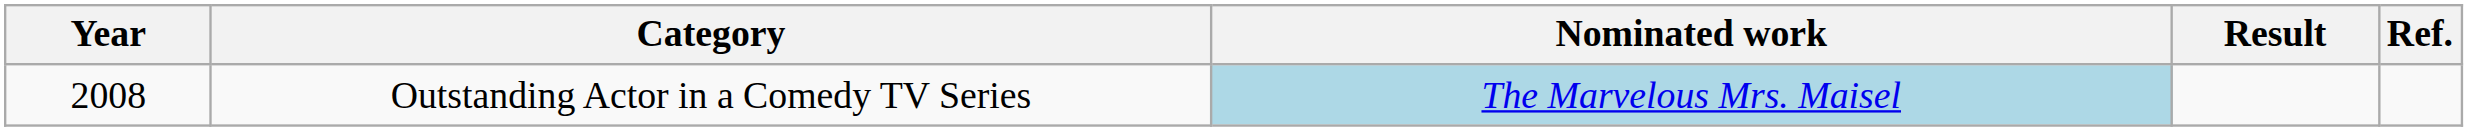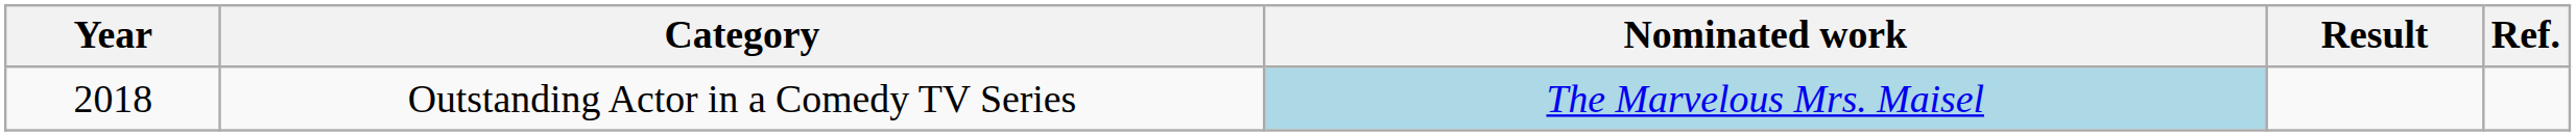 <table class="wikitable plainrowheaders" style="text-align:center;">
 <tr>
 <th scope="col" style="width:5em;">Year</th>
 <th scope="col" style="width:26em;">Category</th>
 <th scope="col" style="width:25em;">Nominated work</th>
 <th scope="col" style="width:5em;">Result</th>
 <th>Ref.</th>
 </tr>
 <tr>
-<td>2008</td>
+<td>2018</td>
 <td>Outstanding Actor in a Comedy TV Series</td>
 <td style="background: lightblue;"><em><a href='#'>The Marvelous Mrs. Maisel</a></em></td>
 <td></td>
 <td></td>
 </tr>
 </table>
